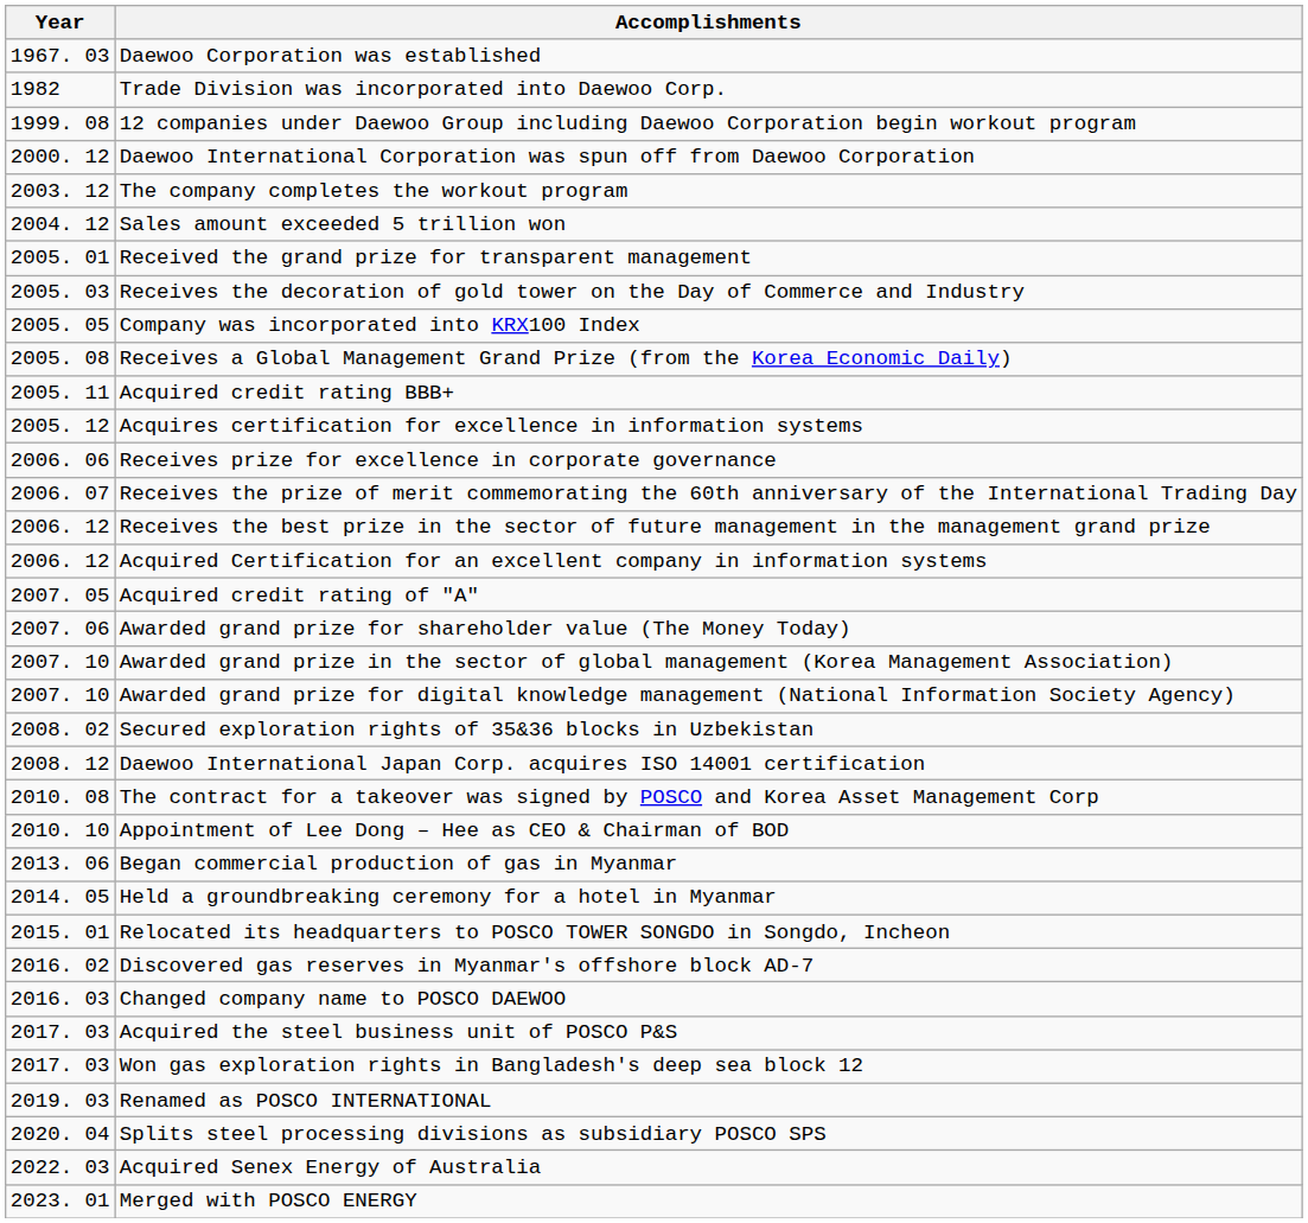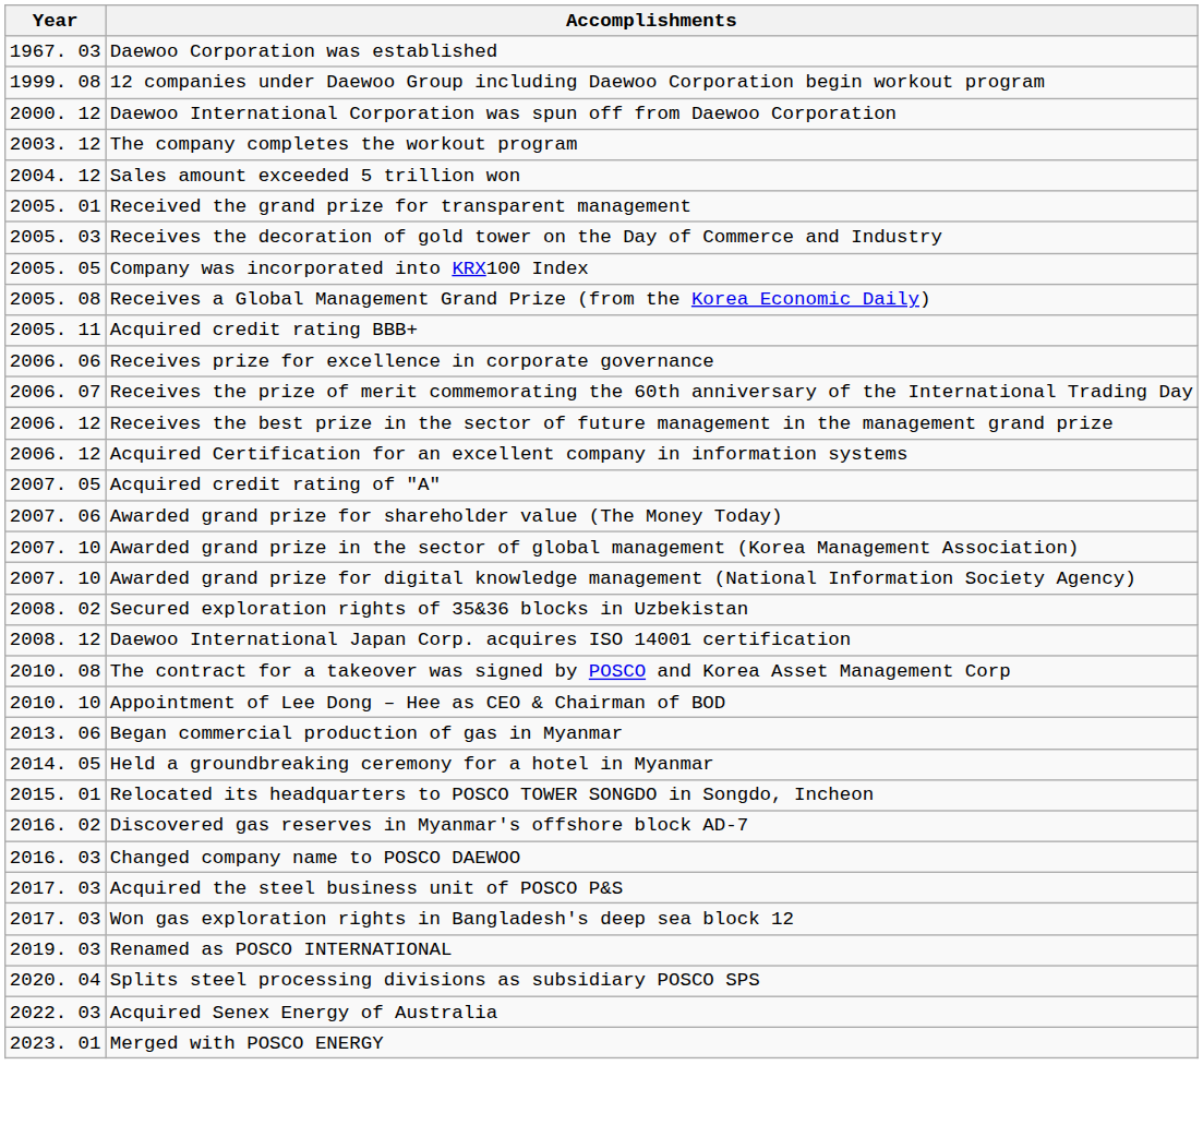 <table class="wikitable">
 <tr>
 <th>Year</th>
 <th>Accomplishments</th>
 </tr>
 <tr>
 <td>1967. 03</td>
 <td>Daewoo Corporation was established</td>
-</tr>
-<tr>
-<td>1982</td>
-<td>Trade Division was incorporated into Daewoo Corp.</td>
 </tr>
 <tr>
 <td>1999. 08</td>
 <td>12 companies under Daewoo Group including Daewoo Corporation begin workout program</td>
 </tr>
 <tr>
 <td>2000. 12</td>
 <td>Daewoo International Corporation was spun off from Daewoo Corporation</td>
 </tr>
 <tr>
 <td>2003. 12</td>
 <td>The company completes the workout program</td>
 </tr>
 <tr>
 <td>2004. 12</td>
 <td>Sales amount exceeded 5 trillion won</td>
 </tr>
 <tr>
 <td>2005. 01</td>
 <td>Received the grand prize for transparent management</td>
 </tr>
 <tr>
 <td>2005. 03</td>
 <td>Receives the decoration of gold tower on the Day of Commerce and Industry</td>
 </tr>
 <tr>
 <td>2005. 05</td>
 <td>Company was incorporated into <a href='#'>KRX</a>100 Index</td>
 </tr>
 <tr>
 <td>2005. 08</td>
 <td>Receives a Global Management Grand Prize (from the <a href='#'>Korea Economic Daily</a>)</td>
 </tr>
 <tr>
 <td>2005. 11</td>
 <td>Acquired credit rating BBB+</td>
-</tr>
-<tr>
-<td>2005. 12</td>
-<td>Acquires certification for excellence in information systems</td>
 </tr>
 <tr>
 <td>2006. 06</td>
 <td>Receives prize for excellence in corporate governance</td>
 </tr>
 <tr>
 <td>2006. 07</td>
 <td>Receives the prize of merit commemorating the 60th anniversary of the International Trading Day</td>
 </tr>
 <tr>
 <td>2006. 12</td>
 <td>Receives the best prize in the sector of future management in the management grand prize</td>
 </tr>
 <tr>
 <td>2006. 12</td>
 <td>Acquired Certification for an excellent company in information systems</td>
 </tr>
 <tr>
 <td>2007. 05</td>
 <td>Acquired credit rating of "A"</td>
 </tr>
 <tr>
 <td>2007. 06</td>
 <td>Awarded grand prize for shareholder value (The Money Today)</td>
 </tr>
 <tr>
 <td>2007. 10</td>
 <td>Awarded grand prize in the sector of global management (Korea Management Association)</td>
 </tr>
 <tr>
 <td>2007. 10</td>
 <td>Awarded grand prize for digital knowledge management (National Information Society Agency)</td>
 </tr>
 <tr>
 <td>2008. 02</td>
 <td>Secured exploration rights of 35&36 blocks in Uzbekistan</td>
 </tr>
 <tr>
 <td>2008. 12</td>
 <td>Daewoo International Japan Corp. acquires ISO 14001 certification</td>
 </tr>
 <tr>
 <td>2010. 08</td>
 <td>The contract for a takeover was signed by <a href='#'>POSCO</a> and Korea Asset Management Corp</td>
 </tr>
 <tr>
 <td>2010. 10</td>
 <td>Appointment of Lee Dong – Hee as CEO & Chairman of BOD</td>
 </tr>
 <tr>
 <td>2013. 06</td>
 <td>Began commercial production of gas in Myanmar</td>
 </tr>
 <tr>
 <td>2014. 05</td>
 <td>Held a groundbreaking ceremony for a hotel in Myanmar</td>
 </tr>
 <tr>
 <td>2015. 01</td>
 <td>Relocated its headquarters to POSCO TOWER SONGDO in Songdo, Incheon</td>
 </tr>
 <tr>
 <td>2016. 02</td>
 <td>Discovered gas reserves in Myanmar's offshore block AD-7</td>
 </tr>
 <tr>
 <td>2016. 03</td>
 <td>Changed company name to POSCO DAEWOO</td>
 </tr>
 <tr>
 <td>2017. 03</td>
 <td>Acquired the steel business unit of POSCO P&S</td>
 </tr>
 <tr>
 <td>2017. 03</td>
 <td>Won gas exploration rights in Bangladesh's deep sea block 12</td>
 </tr>
 <tr>
 <td>2019. 03</td>
 <td>Renamed as POSCO INTERNATIONAL</td>
 </tr>
 <tr>
 <td>2020. 04</td>
 <td>Splits steel processing divisions as subsidiary POSCO SPS</td>
 </tr>
 <tr>
 <td>2022. 03</td>
 <td>Acquired Senex Energy of Australia</td>
 </tr>
 <tr>
 <td>2023. 01</td>
 <td>Merged with POSCO ENERGY</td>
 </tr>
 </table>
